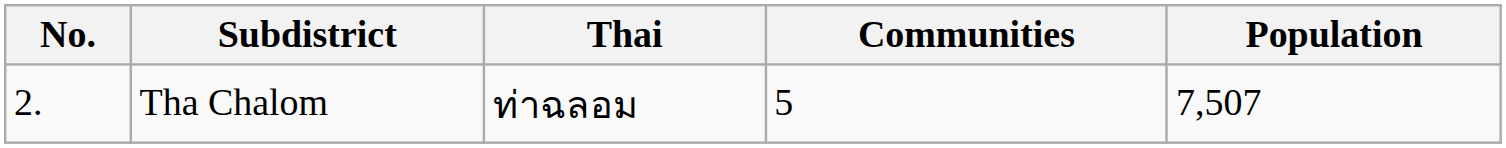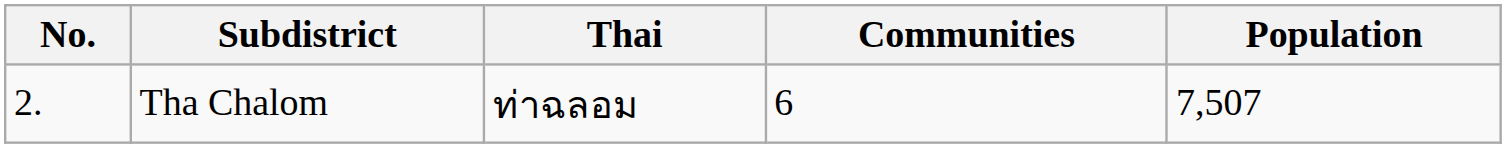 <table class="wikitable" style="width:50%;">
 <tr>
 <th>No.</th>
 <th>Subdistrict</th>
 <th>Thai</th>
 <th>Communities</th>
 <th>Population</th>
 </tr>
 <tr>
 <td>2.</td>
 <td>Tha Chalom</td>
 <td>ท่าฉลอม</td>
-<td>5</td>
+<td>6</td>
 <td>7,507</td>
 </tr>
 </table>
